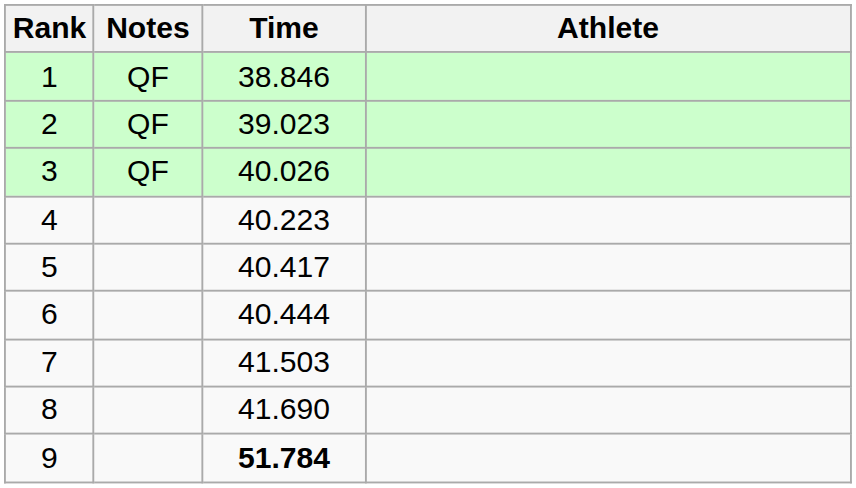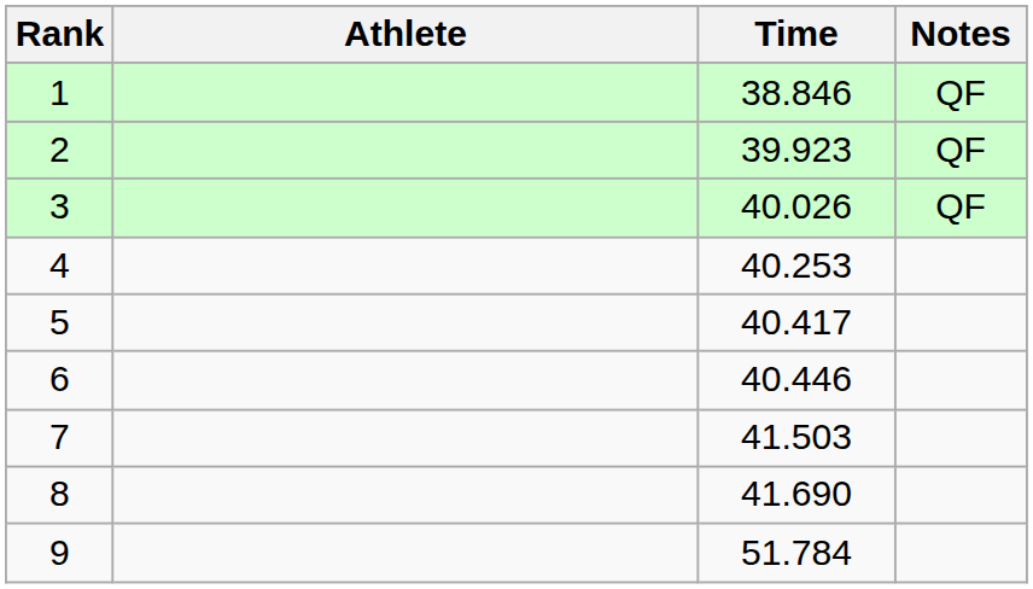 <table class=wikitable style="text-align:center">
 <tr>
 <th width=40>Rank</th>
+<th width=250>Athlete</th>
+<th width=80>Time</th>
 <th width=50>Notes</th>
-<th width=80>Time</th>
-<th width=250>Athlete</th>
 </tr>
 <tr bgcolor="ccffcc">
 <td>1</td>
+<td align=left></td>
+<td>38.846</td>
 <td>QF</td>
-<td>38.846</td>
-<td align=left></td>
 </tr>
 <tr bgcolor="ccffcc">
 <td>2</td>
+<td align=left></td>
+<td>39.923</td>
 <td>QF</td>
-<td>39.023</td>
-<td align=left></td>
 </tr>
 <tr bgcolor="ccffcc">
 <td>3</td>
+<td align=left></td>
+<td>40.026</td>
 <td>QF</td>
-<td>40.026</td>
-<td align=left></td>
 </tr>
 <tr>
 <td>4</td>
+<td align=left></td>
+<td>40.253</td>
 <td></td>
-<td>40.223</td>
-<td align=left></td>
 </tr>
 <tr>
 <td>5</td>
+<td align=left></td>
+<td>40.417</td>
 <td></td>
-<td>40.417</td>
-<td align=left></td>
 </tr>
 <tr>
 <td>6</td>
+<td align=left></td>
+<td>40.446</td>
 <td></td>
-<td>40.444</td>
-<td align=left></td>
 </tr>
 <tr>
 <td>7</td>
+<td align=left></td>
+<td>41.503</td>
 <td></td>
-<td>41.503</td>
-<td align=left></td>
 </tr>
 <tr>
 <td>8</td>
+<td align=left></td>
+<td>41.690</td>
 <td></td>
-<td>41.690</td>
-<td align=left></td>
 </tr>
 <tr>
 <td>9</td>
+<td align=left></td>
+<td>51.784</td>
 <td></td>
-<td><strong>51.784</strong></td>
-<td align=left></td>
 </tr>
 </table>
